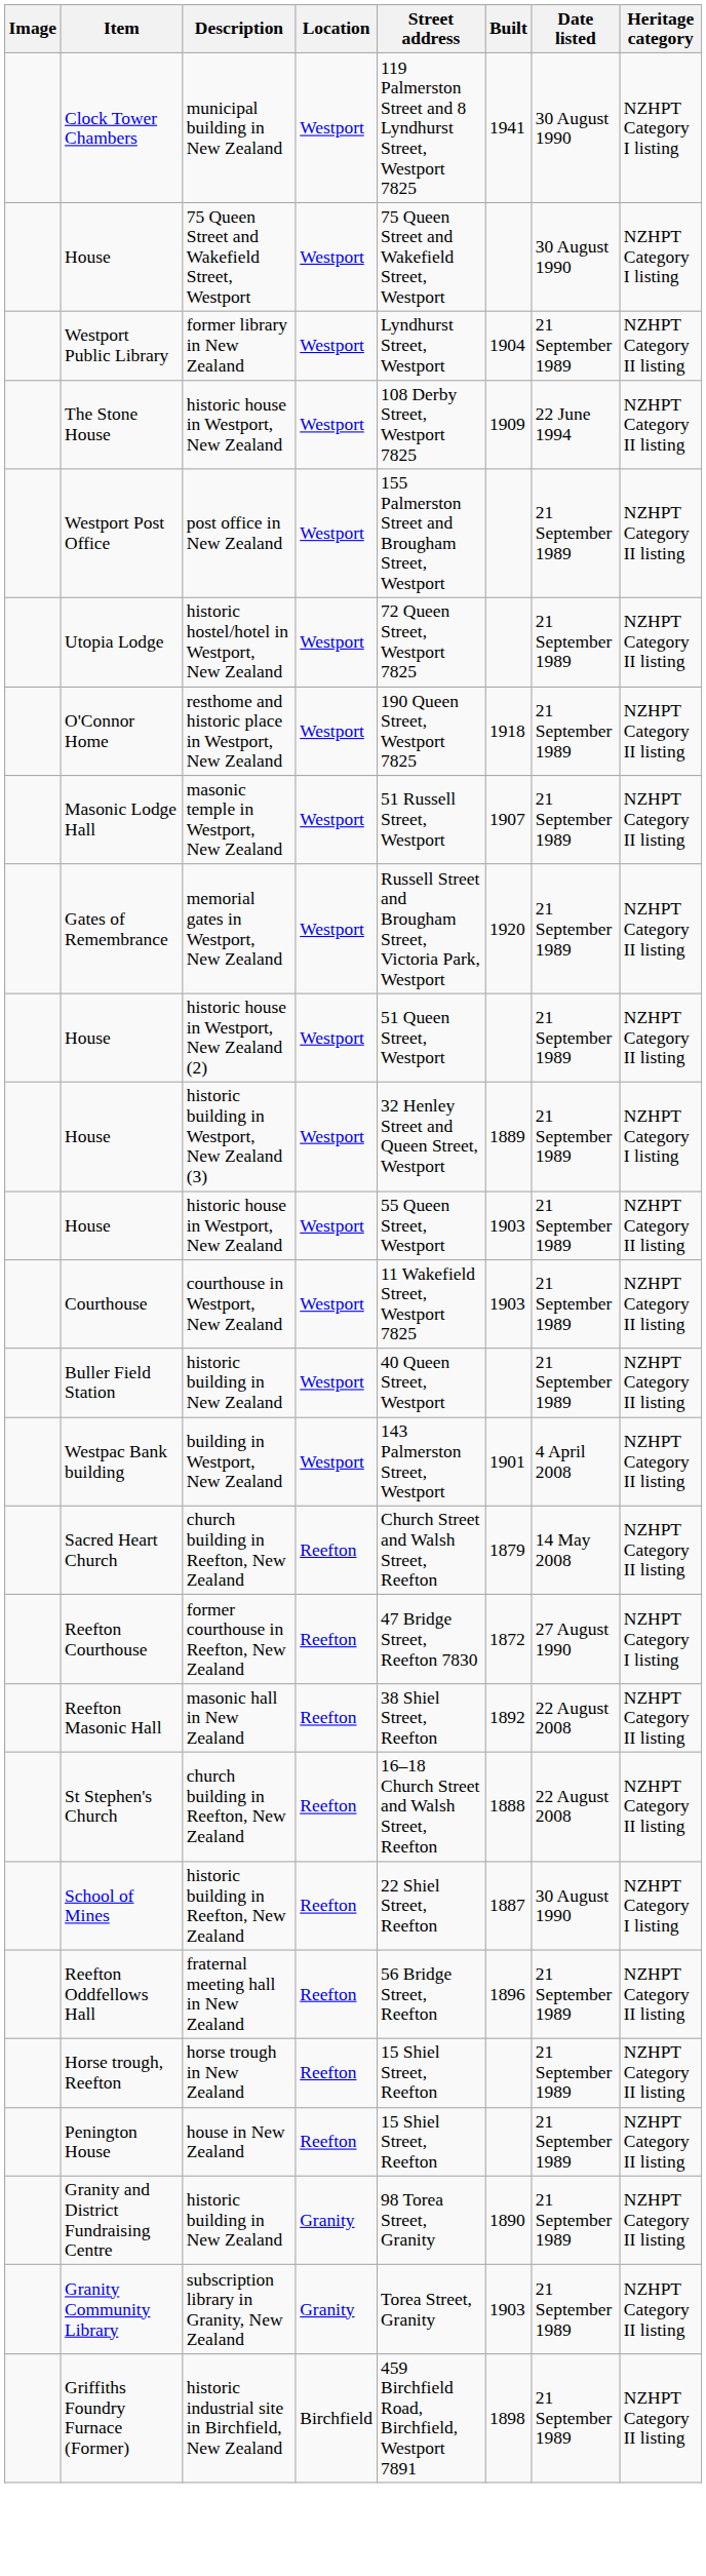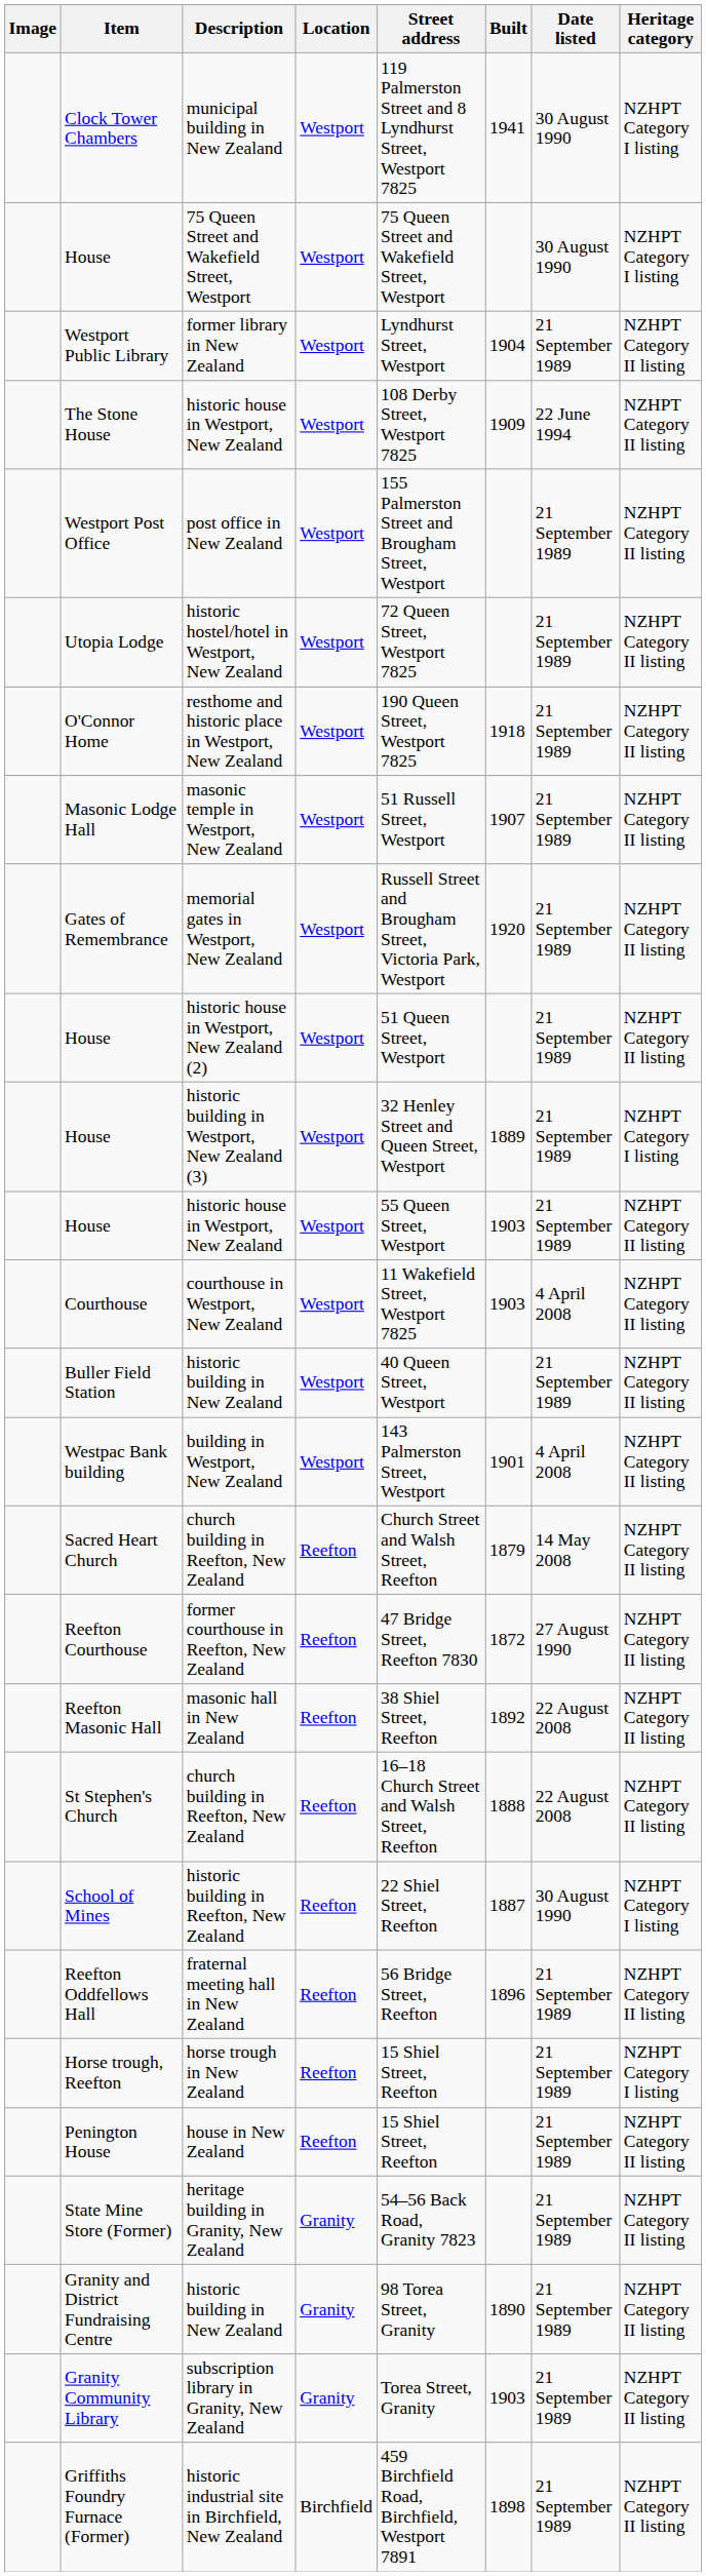 <table class='wikitable sortable' style='width:100%'>
 <tr>
 <th>Image</th>
 <th>Item</th>
 <th>Description</th>
 <th>Location</th>
 <th>Street address</th>
 <th>Built</th>
 <th>Date listed</th>
 <th>Heritage category</th>
 </tr>
 <tr>
 <td></td>
 <td><a href='#'>Clock Tower Chambers</a></td>
 <td>municipal building in New Zealand</td>
 <td><a href='#'>Westport</a></td>
 <td>119 Palmerston Street and 8 Lyndhurst Street, Westport 7825</td>
 <td>1941</td>
 <td>30 August 1990</td>
 <td>NZHPT Category I listing</td>
 </tr>
 <tr>
 <td></td>
 <td>House</td>
 <td>75 Queen Street and Wakefield Street, Westport</td>
 <td><a href='#'>Westport</a></td>
 <td>75 Queen Street and Wakefield Street, Westport</td>
 <td></td>
 <td>30 August 1990</td>
 <td>NZHPT Category I listing</td>
 </tr>
 <tr>
 <td></td>
 <td>Westport Public Library</td>
 <td>former library in New Zealand</td>
 <td><a href='#'>Westport</a></td>
 <td>Lyndhurst Street, Westport</td>
 <td>1904</td>
 <td>21 September 1989</td>
 <td>NZHPT Category II listing</td>
 </tr>
 <tr>
 <td></td>
 <td>The Stone House</td>
 <td>historic house in Westport, New Zealand</td>
 <td><a href='#'>Westport</a></td>
 <td>108 Derby Street, Westport 7825</td>
 <td>1909</td>
 <td>22 June 1994</td>
 <td>NZHPT Category II listing</td>
 </tr>
 <tr>
 <td></td>
 <td>Westport Post Office</td>
 <td>post office in New Zealand</td>
 <td><a href='#'>Westport</a></td>
 <td>155 Palmerston Street and Brougham Street, Westport</td>
 <td></td>
 <td>21 September 1989</td>
 <td>NZHPT Category II listing</td>
 </tr>
 <tr>
 <td></td>
 <td>Utopia Lodge</td>
 <td>historic hostel/hotel in Westport, New Zealand</td>
 <td><a href='#'>Westport</a></td>
 <td>72 Queen Street, Westport 7825</td>
 <td></td>
 <td>21 September 1989</td>
 <td>NZHPT Category II listing</td>
 </tr>
 <tr>
 <td></td>
 <td>O'Connor Home</td>
 <td>resthome and historic place in Westport, New Zealand</td>
 <td><a href='#'>Westport</a></td>
 <td>190 Queen Street, Westport 7825</td>
 <td>1918</td>
 <td>21 September 1989</td>
 <td>NZHPT Category II listing</td>
 </tr>
 <tr>
 <td></td>
 <td>Masonic Lodge Hall</td>
 <td>masonic temple in Westport, New Zealand</td>
 <td><a href='#'>Westport</a></td>
 <td>51 Russell Street, Westport</td>
 <td>1907</td>
 <td>21 September 1989</td>
 <td>NZHPT Category II listing</td>
 </tr>
 <tr>
 <td></td>
 <td>Gates of Remembrance</td>
 <td>memorial gates in Westport, New Zealand</td>
 <td><a href='#'>Westport</a></td>
 <td>Russell Street and Brougham Street, Victoria Park, Westport</td>
 <td>1920</td>
 <td>21 September 1989</td>
 <td>NZHPT Category II listing</td>
 </tr>
 <tr>
 <td></td>
 <td>House</td>
 <td>historic house in Westport, New Zealand (2)</td>
 <td><a href='#'>Westport</a></td>
 <td>51 Queen Street, Westport</td>
 <td></td>
 <td>21 September 1989</td>
 <td>NZHPT Category II listing</td>
 </tr>
 <tr>
 <td></td>
 <td>House</td>
 <td>historic building in Westport, New Zealand (3)</td>
 <td><a href='#'>Westport</a></td>
 <td>32 Henley Street and Queen Street, Westport</td>
 <td>1889</td>
 <td>21 September 1989</td>
 <td>NZHPT Category I listing</td>
 </tr>
 <tr>
 <td></td>
 <td>House</td>
 <td>historic house in Westport, New Zealand</td>
 <td><a href='#'>Westport</a></td>
 <td>55 Queen Street, Westport</td>
 <td>1903</td>
 <td>21 September 1989</td>
 <td>NZHPT Category II listing</td>
 </tr>
 <tr>
 <td></td>
 <td>Courthouse</td>
 <td>courthouse in Westport, New Zealand</td>
 <td><a href='#'>Westport</a></td>
 <td>11 Wakefield Street, Westport 7825</td>
 <td>1903</td>
-<td>21 September 1989</td>
+<td>4 April 2008</td>
 <td>NZHPT Category II listing</td>
 </tr>
 <tr>
 <td></td>
 <td>Buller Field Station</td>
 <td>historic building in New Zealand</td>
 <td><a href='#'>Westport</a></td>
 <td>40 Queen Street, Westport</td>
 <td></td>
 <td>21 September 1989</td>
 <td>NZHPT Category II listing</td>
 </tr>
 <tr>
 <td></td>
 <td>Westpac Bank building</td>
 <td>building in Westport, New Zealand</td>
 <td><a href='#'>Westport</a></td>
 <td>143 Palmerston Street, Westport</td>
 <td>1901</td>
 <td>4 April 2008</td>
 <td>NZHPT Category II listing</td>
 </tr>
 <tr>
 <td></td>
 <td>Sacred Heart Church</td>
 <td>church building in Reefton, New Zealand</td>
 <td><a href='#'>Reefton</a></td>
 <td>Church Street and Walsh Street, Reefton</td>
 <td>1879</td>
 <td>14 May 2008</td>
 <td>NZHPT Category II listing</td>
 </tr>
 <tr>
 <td></td>
 <td>Reefton Courthouse</td>
 <td>former courthouse in Reefton, New Zealand</td>
 <td><a href='#'>Reefton</a></td>
 <td>47 Bridge Street, Reefton 7830</td>
 <td>1872</td>
 <td>27 August 1990</td>
-<td>NZHPT Category I listing</td>
+<td>NZHPT Category II listing</td>
 </tr>
 <tr>
 <td></td>
 <td>Reefton Masonic Hall</td>
 <td>masonic hall in New Zealand</td>
 <td><a href='#'>Reefton</a></td>
 <td>38 Shiel Street, Reefton</td>
 <td>1892</td>
 <td>22 August 2008</td>
 <td>NZHPT Category II listing</td>
 </tr>
 <tr>
 <td></td>
 <td>St Stephen's Church</td>
 <td>church building in Reefton, New Zealand</td>
 <td><a href='#'>Reefton</a></td>
 <td>16–18 Church Street and Walsh Street, Reefton</td>
 <td>1888</td>
 <td>22 August 2008</td>
 <td>NZHPT Category II listing</td>
 </tr>
 <tr>
 <td></td>
 <td><a href='#'>School of Mines</a></td>
 <td>historic building in Reefton, New Zealand</td>
 <td><a href='#'>Reefton</a></td>
 <td>22 Shiel Street, Reefton</td>
 <td>1887</td>
 <td>30 August 1990</td>
 <td>NZHPT Category I listing</td>
 </tr>
 <tr>
 <td></td>
 <td>Reefton Oddfellows Hall</td>
 <td>fraternal meeting hall in New Zealand</td>
 <td><a href='#'>Reefton</a></td>
 <td>56 Bridge Street, Reefton</td>
 <td>1896</td>
 <td>21 September 1989</td>
 <td>NZHPT Category II listing</td>
 </tr>
 <tr>
 <td></td>
 <td>Horse trough, Reefton</td>
 <td>horse trough in New Zealand</td>
 <td><a href='#'>Reefton</a></td>
 <td>15 Shiel Street, Reefton</td>
 <td></td>
 <td>21 September 1989</td>
-<td>NZHPT Category II listing</td>
+<td>NZHPT Category I listing</td>
 </tr>
 <tr>
 <td></td>
 <td>Penington House</td>
 <td>house in New Zealand</td>
 <td><a href='#'>Reefton</a></td>
 <td>15 Shiel Street, Reefton</td>
+<td></td>
+<td>21 September 1989</td>
+<td>NZHPT Category II listing</td>
+</tr>
+<tr>
+<td></td>
+<td>State Mine Store (Former)</td>
+<td>heritage building in Granity, New Zealand</td>
+<td><a href='#'>Granity</a></td>
+<td>54–56 Back Road, Granity 7823</td>
 <td></td>
 <td>21 September 1989</td>
 <td>NZHPT Category II listing</td>
 </tr>
 <tr>
 <td></td>
 <td>Granity and District Fundraising Centre</td>
 <td>historic building in New Zealand</td>
 <td><a href='#'>Granity</a></td>
 <td>98 Torea Street, Granity</td>
 <td>1890</td>
 <td>21 September 1989</td>
 <td>NZHPT Category II listing</td>
 </tr>
 <tr>
 <td></td>
 <td><a href='#'>Granity Community Library</a></td>
 <td>subscription library in Granity, New Zealand</td>
 <td><a href='#'>Granity</a></td>
 <td>Torea Street, Granity</td>
 <td>1903</td>
 <td>21 September 1989</td>
 <td>NZHPT Category II listing</td>
 </tr>
 <tr>
 <td></td>
 <td>Griffiths Foundry Furnace (Former)</td>
 <td>historic industrial site in Birchfield, New Zealand</td>
 <td>Birchfield</td>
 <td>459 Birchfield Road, Birchfield, Westport 7891</td>
 <td>1898</td>
 <td>21 September 1989</td>
 <td>NZHPT Category II listing</td>
 </tr>
 </table>
